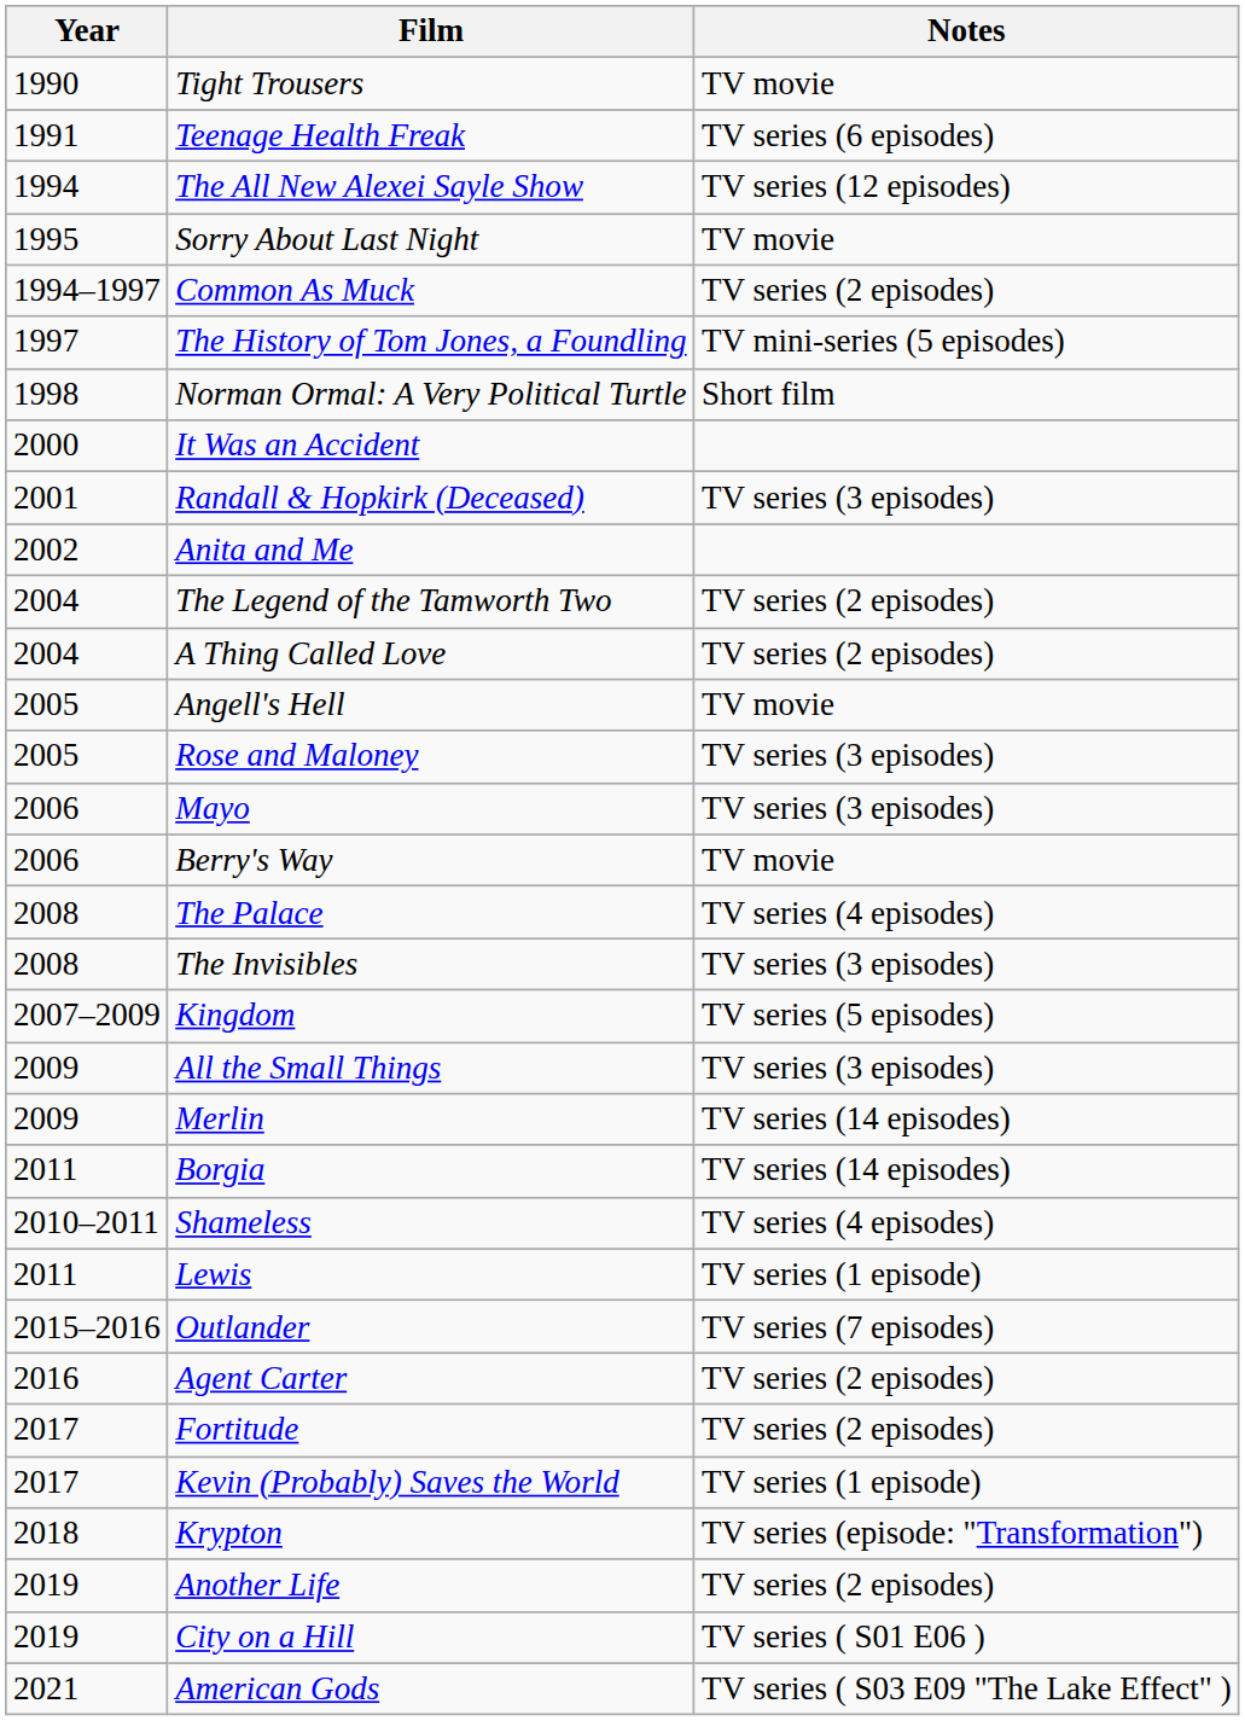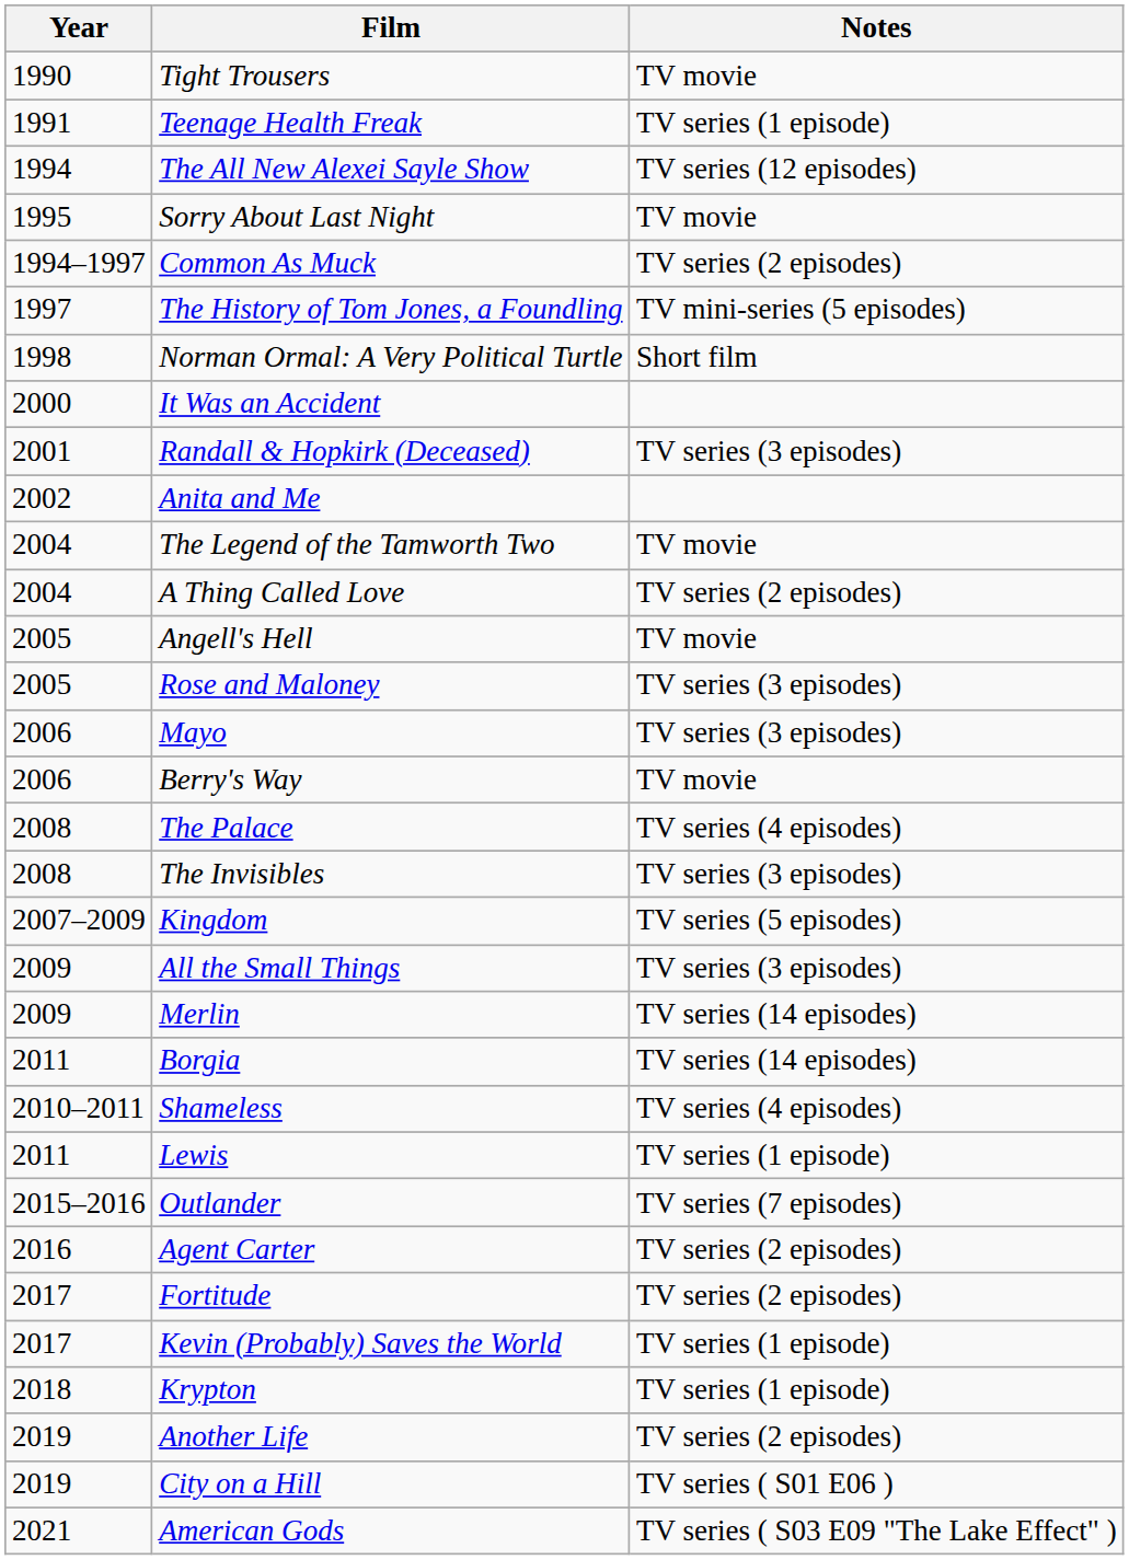 <table class="wikitable sortable">
 <tr>
 <th>Year</th>
 <th>Film</th>
 <th class="unsortable">Notes</th>
 </tr>
 <tr>
 <td>1990</td>
 <td><em>Tight Trousers</em></td>
 <td>TV movie</td>
 </tr>
 <tr>
 <td>1991</td>
 <td><em><a href='#'>Teenage Health Freak</a></em></td>
-<td>TV series (6 episodes)</td>
+<td>TV series (1 episode)</td>
 </tr>
 <tr>
 <td>1994</td>
 <td><em><a href='#'>The All New Alexei Sayle Show</a></em></td>
 <td>TV series (12 episodes)</td>
 </tr>
 <tr>
 <td>1995</td>
 <td><em>Sorry About Last Night</em></td>
 <td>TV movie</td>
 </tr>
 <tr>
 <td>1994–1997</td>
 <td><em><a href='#'>Common As Muck</a></em></td>
 <td>TV series (2 episodes)</td>
 </tr>
 <tr>
 <td>1997</td>
 <td><em><a href='#'>The History of Tom Jones, a Foundling</a></em></td>
 <td>TV mini-series (5 episodes)</td>
 </tr>
 <tr>
 <td>1998</td>
 <td><em>Norman Ormal: A Very Political Turtle</em></td>
 <td>Short film</td>
 </tr>
 <tr>
 <td>2000</td>
 <td><em><a href='#'>It Was an Accident</a></em></td>
 <td></td>
 </tr>
 <tr>
 <td>2001</td>
 <td><em><a href='#'>Randall & Hopkirk (Deceased)</a></em></td>
 <td>TV series (3 episodes)</td>
 </tr>
 <tr>
 <td>2002</td>
 <td><em><a href='#'>Anita and Me</a></em></td>
 <td></td>
 </tr>
 <tr>
 <td>2004</td>
 <td><em>The Legend of the Tamworth Two</em></td>
-<td>TV series (2 episodes)</td>
+<td>TV movie</td>
 </tr>
 <tr>
 <td>2004</td>
 <td><em>A Thing Called Love</em></td>
 <td>TV series (2 episodes)</td>
 </tr>
 <tr>
 <td>2005</td>
 <td><em>Angell's Hell</em></td>
 <td>TV movie</td>
 </tr>
 <tr>
 <td>2005</td>
 <td><em><a href='#'>Rose and Maloney</a></em></td>
 <td>TV series (3 episodes)</td>
 </tr>
 <tr>
 <td>2006</td>
 <td><em><a href='#'>Mayo</a></em></td>
 <td>TV series (3 episodes)</td>
 </tr>
 <tr>
 <td>2006</td>
 <td><em>Berry's Way</em></td>
 <td>TV movie</td>
 </tr>
 <tr>
 <td>2008</td>
 <td><em><a href='#'>The Palace</a></em></td>
 <td>TV series (4 episodes)</td>
 </tr>
 <tr>
 <td>2008</td>
 <td><em>The Invisibles</em></td>
 <td>TV series (3 episodes)</td>
 </tr>
 <tr>
 <td>2007–2009</td>
 <td><em><a href='#'>Kingdom</a></em></td>
 <td>TV series (5 episodes)</td>
 </tr>
 <tr>
 <td>2009</td>
 <td><em><a href='#'>All the Small Things</a></em></td>
 <td>TV series (3 episodes)</td>
 </tr>
 <tr>
 <td>2009</td>
 <td><em><a href='#'>Merlin</a></em></td>
 <td>TV series (14 episodes)</td>
 </tr>
 <tr>
 <td>2011</td>
 <td><em><a href='#'>Borgia</a></em></td>
 <td>TV series (14 episodes)</td>
 </tr>
 <tr>
 <td>2010–2011</td>
 <td><em><a href='#'>Shameless</a></em></td>
 <td>TV series (4 episodes)</td>
 </tr>
 <tr>
 <td>2011</td>
 <td><em><a href='#'>Lewis</a></em></td>
 <td>TV series (1 episode)</td>
 </tr>
 <tr>
 <td>2015–2016</td>
 <td><em><a href='#'>Outlander</a></em></td>
 <td>TV series (7 episodes)</td>
 </tr>
 <tr>
 <td>2016</td>
 <td><em><a href='#'>Agent Carter</a></em></td>
 <td>TV series (2 episodes)</td>
 </tr>
 <tr>
 <td>2017</td>
 <td><em><a href='#'>Fortitude</a></em></td>
 <td>TV series (2 episodes)</td>
 </tr>
 <tr>
 <td>2017</td>
 <td><em><a href='#'>Kevin (Probably) Saves the World</a></em></td>
 <td>TV series (1 episode)</td>
 </tr>
 <tr>
 <td>2018</td>
 <td><em><a href='#'>Krypton</a></em></td>
-<td>TV series (episode: "<a href='#'>Transformation</a>")</td>
+<td>TV series (1 episode)</td>
 </tr>
 <tr>
 <td>2019</td>
 <td><em><a href='#'>Another Life</a></em></td>
 <td>TV series (2 episodes)</td>
 </tr>
 <tr>
 <td>2019</td>
 <td><em><a href='#'>City on a Hill</a></em></td>
 <td>TV series ( S01 E06 )</td>
 </tr>
 <tr>
 <td>2021</td>
 <td><em><a href='#'>American Gods</a></em></td>
 <td>TV series ( S03 E09 "The Lake Effect" )</td>
 </tr>
 </table>
